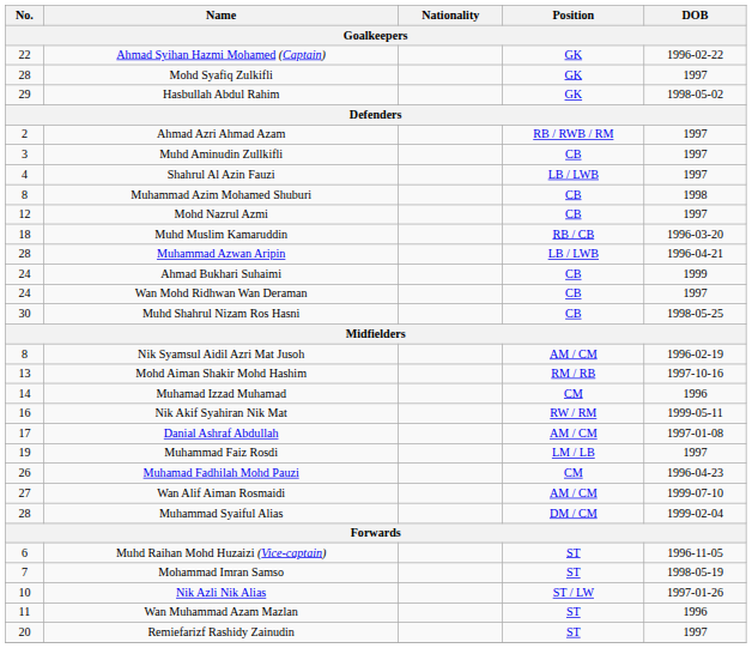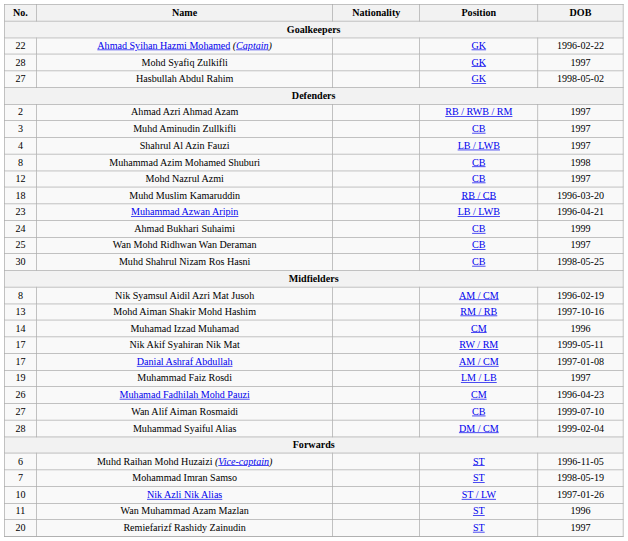 <table class="wikitable"  style="text-align:center; font-size:90%; width:70%;">
 <tr>
 <th>No.</th>
 <th>Name</th>
 <th>Nationality</th>
 <th>Position</th>
 <th>DOB</th>
 </tr>
 <tr>
 <th colspan="11"  style="background:; color:; text-align:center;">Goalkeepers</th>
 </tr>
 <tr>
 <td>22</td>
 <td><a href='#'>Ahmad Syihan Hazmi Mohamed</a> <em>(<a href='#'>Captain</a>)</em></td>
 <td></td>
 <td><a href='#'>GK</a></td>
 <td>1996-02-22</td>
 </tr>
 <tr>
 <td>28</td>
 <td>Mohd Syafiq Zulkifli</td>
 <td></td>
 <td><a href='#'>GK</a></td>
 <td>1997</td>
 </tr>
 <tr>
-<td>29</td>
+<td>27</td>
 <td>Hasbullah Abdul Rahim</td>
 <td></td>
 <td><a href='#'>GK</a></td>
 <td>1998-05-02</td>
 </tr>
 <tr>
 <th colspan="11"  style="background:; color:; text-align:center;">Defenders</th>
 </tr>
 <tr>
 <td>2</td>
 <td>Ahmad Azri Ahmad Azam</td>
 <td></td>
 <td><a href='#'>RB / RWB / RM</a></td>
 <td>1997</td>
 </tr>
 <tr>
 <td>3</td>
 <td>Muhd Aminudin Zullkifli</td>
 <td></td>
 <td><a href='#'>CB</a></td>
 <td>1997</td>
 </tr>
 <tr>
 <td>4</td>
 <td>Shahrul Al Azin Fauzi</td>
 <td></td>
 <td><a href='#'>LB / LWB</a></td>
 <td>1997</td>
 </tr>
 <tr>
 <td>8</td>
 <td>Muhammad Azim Mohamed Shuburi</td>
 <td></td>
 <td><a href='#'>CB</a></td>
 <td>1998</td>
 </tr>
 <tr>
 <td>12</td>
 <td>Mohd Nazrul Azmi</td>
 <td></td>
 <td><a href='#'>CB</a></td>
 <td>1997</td>
 </tr>
 <tr>
 <td>18</td>
 <td>Muhd Muslim Kamaruddin</td>
 <td></td>
 <td><a href='#'>RB / CB</a></td>
 <td>1996-03-20</td>
 </tr>
 <tr>
-<td>28</td>
+<td>23</td>
 <td><a href='#'>Muhammad Azwan Aripin</a></td>
 <td></td>
 <td><a href='#'>LB / LWB</a></td>
 <td>1996-04-21</td>
 </tr>
 <tr>
 <td>24</td>
 <td>Ahmad Bukhari Suhaimi</td>
 <td></td>
 <td><a href='#'>CB</a></td>
 <td>1999</td>
 </tr>
 <tr>
-<td>24</td>
+<td>25</td>
 <td>Wan Mohd Ridhwan Wan Deraman</td>
 <td></td>
 <td><a href='#'>CB</a></td>
 <td>1997</td>
 </tr>
 <tr>
 <td>30</td>
 <td>Muhd Shahrul Nizam Ros Hasni</td>
 <td></td>
 <td><a href='#'>CB</a></td>
 <td>1998-05-25</td>
 </tr>
 <tr>
 <th colspan="11"  style="background:; color:; text-align:center;">Midfielders</th>
 </tr>
 <tr>
 <td>8</td>
 <td>Nik Syamsul Aidil Azri Mat Jusoh</td>
 <td></td>
 <td><a href='#'>AM / CM</a></td>
 <td>1996-02-19</td>
 </tr>
 <tr>
 <td>13</td>
 <td>Mohd Aiman Shakir Mohd Hashim</td>
 <td></td>
 <td><a href='#'>RM / RB</a></td>
 <td>1997-10-16</td>
 </tr>
 <tr>
 <td>14</td>
 <td>Muhamad Izzad Muhamad</td>
 <td></td>
 <td><a href='#'>CM</a></td>
 <td>1996</td>
 </tr>
 <tr>
-<td>16</td>
+<td>17</td>
 <td>Nik Akif Syahiran Nik Mat</td>
 <td></td>
 <td><a href='#'>RW / RM</a></td>
 <td>1999-05-11</td>
 </tr>
 <tr>
 <td>17</td>
 <td><a href='#'>Danial Ashraf Abdullah</a></td>
 <td></td>
 <td><a href='#'>AM / CM</a></td>
 <td>1997-01-08</td>
 </tr>
 <tr>
 <td>19</td>
 <td>Muhammad Faiz Rosdi</td>
 <td></td>
 <td><a href='#'>LM / LB</a></td>
 <td>1997</td>
 </tr>
 <tr>
 <td>26</td>
 <td><a href='#'>Muhamad Fadhilah Mohd Pauzi</a></td>
 <td></td>
 <td><a href='#'>CM</a></td>
 <td>1996-04-23</td>
 </tr>
 <tr>
 <td>27</td>
 <td>Wan Alif Aiman Rosmaidi</td>
 <td></td>
-<td><a href='#'>AM / CM</a></td>
+<td><a href='#'>CB</a></td>
 <td>1999-07-10</td>
 </tr>
 <tr>
 <td>28</td>
 <td>Muhammad Syaiful Alias</td>
 <td></td>
 <td><a href='#'>DM / CM</a></td>
 <td>1999-02-04</td>
 </tr>
 <tr>
 <th colspan="11"  style="background:; color:; text-align:center;">Forwards</th>
 </tr>
 <tr>
 <td>6</td>
 <td>Muhd Raihan Mohd Huzaizi <em>(<a href='#'>Vice-captain</a>)</em></td>
 <td></td>
 <td><a href='#'>ST</a></td>
 <td>1996-11-05</td>
 </tr>
 <tr>
 <td>7</td>
 <td>Mohammad Imran Samso</td>
 <td></td>
 <td><a href='#'>ST</a></td>
 <td>1998-05-19</td>
 </tr>
 <tr>
 <td>10</td>
 <td><a href='#'>Nik Azli Nik Alias</a></td>
 <td></td>
 <td><a href='#'>ST / LW</a></td>
 <td>1997-01-26</td>
 </tr>
 <tr>
 <td>11</td>
 <td>Wan Muhammad Azam Mazlan</td>
 <td></td>
 <td><a href='#'>ST</a></td>
 <td>1996</td>
 </tr>
 <tr>
 <td>20</td>
 <td>Remiefarizf Rashidy Zainudin</td>
 <td></td>
 <td><a href='#'>ST</a></td>
 <td>1997</td>
 </tr>
 <tr>
 </tr>
 </table>
